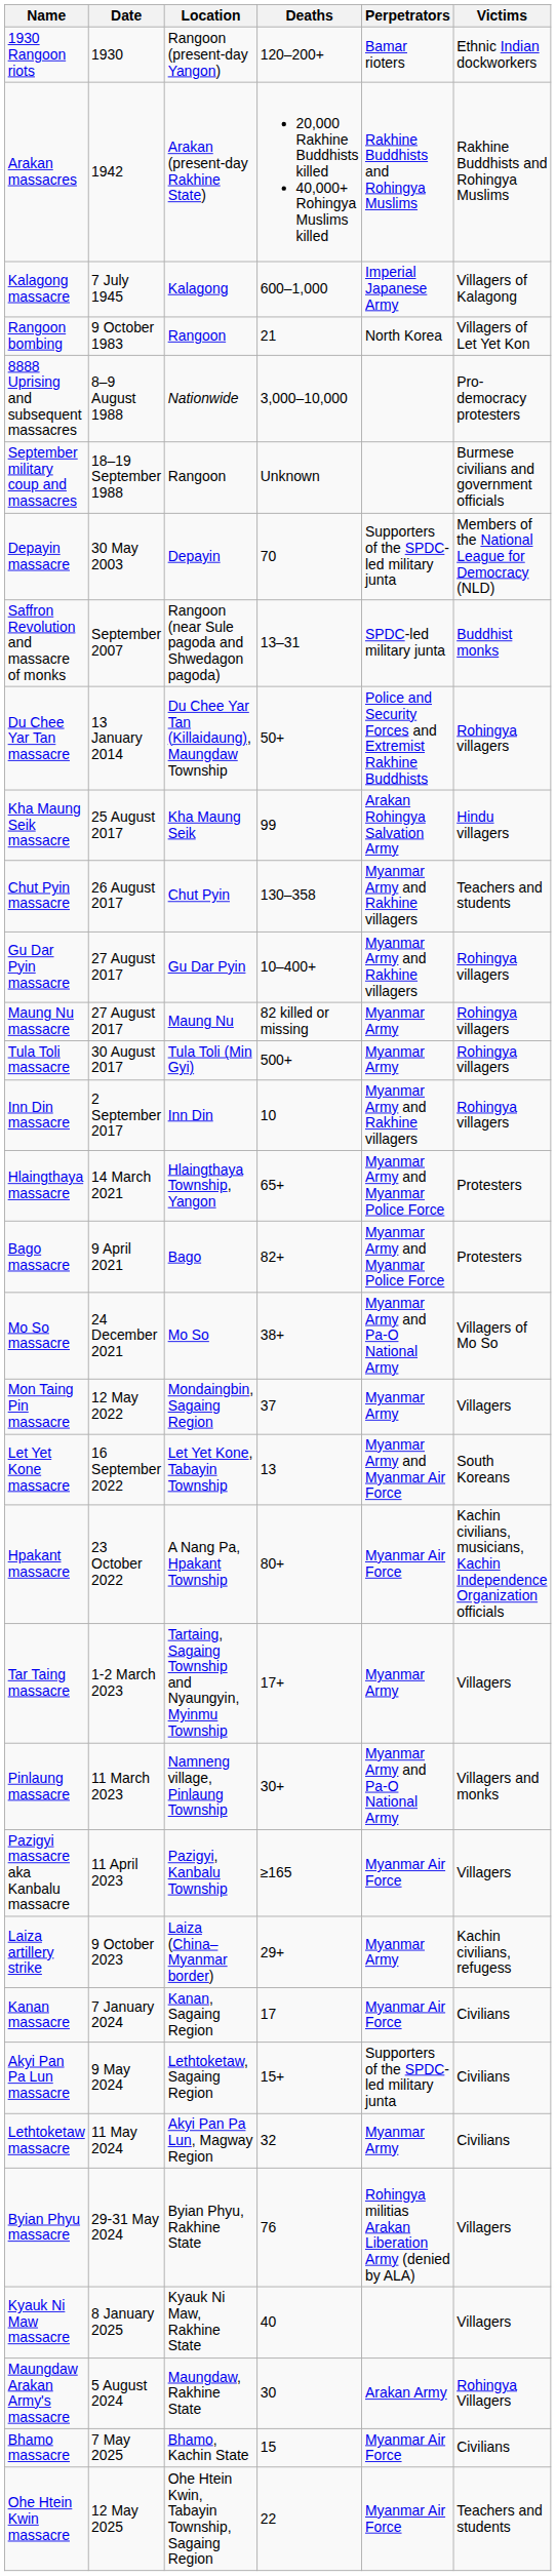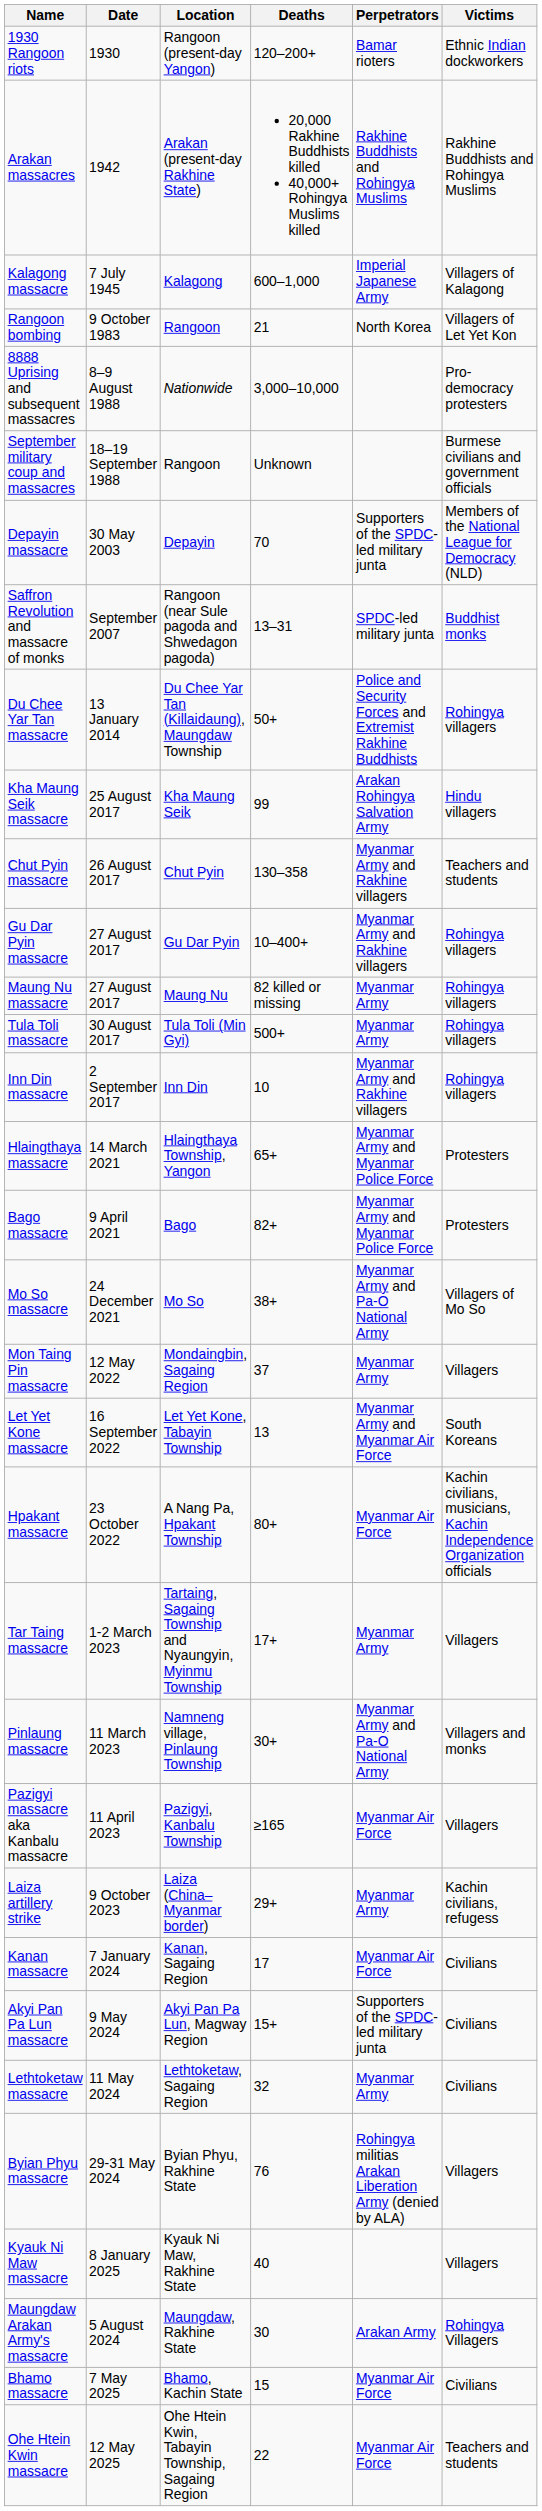 <table class="wikitable sortable">
 <tr>
 <th>Name</th>
 <th>Date</th>
 <th>Location</th>
 <th>Deaths</th>
 <th>Perpetrators</th>
 <th>Victims</th>
 </tr>
 <tr>
 <td><a href='#'>1930 Rangoon riots</a></td>
 <td> 1930</td>
 <td>Rangoon (present-day <a href='#'>Yangon</a>)</td>
 <td> 120–200+</td>
 <td><a href='#'>Bamar</a> rioters</td>
 <td>Ethnic <a href='#'>Indian</a> dockworkers</td>
 </tr>
 <tr>
 <td><a href='#'>Arakan massacres</a></td>
 <td> 1942</td>
 <td><a href='#'>Arakan</a> (present-day <a href='#'>Rakhine State</a>)</td>
 <td><br><ul><li>20,000 Rakhine Buddhists killed</li><li>40,000+ Rohingya Muslims killed</li></ul></td>
 <td><a href='#'>Rakhine</a> <a href='#'>Buddhists</a> and <a href='#'>Rohingya</a> <a href='#'>Muslims</a></td>
 <td>Rakhine Buddhists and Rohingya Muslims</td>
 </tr>
 <tr>
 <td><a href='#'>Kalagong massacre</a></td>
 <td> 7 July 1945</td>
 <td><a href='#'>Kalagong</a></td>
 <td> 600–1,000</td>
 <td> <a href='#'>Imperial Japanese Army</a></td>
 <td>Villagers of Kalagong</td>
 </tr>
 <tr>
 <td><a href='#'>Rangoon bombing</a></td>
 <td> 9 October 1983</td>
 <td><a href='#'>Rangoon</a></td>
 <td> 21</td>
 <td>North Korea</td>
 <td>Villagers of Let Yet Kon</td>
 </tr>
 <tr>
 <td><a href='#'>8888 Uprising</a> and subsequent massacres</td>
 <td> 8–9 August 1988</td>
 <td><em>Nationwide</em></td>
 <td> 3,000–10,000</td>
 <td></td>
 <td>Pro-democracy protesters</td>
 </tr>
 <tr>
 <td><a href='#'>September military coup and massacres</a></td>
 <td> 18–19 September 1988</td>
 <td>Rangoon</td>
 <td>Unknown</td>
 <td></td>
 <td>Burmese civilians and government officials</td>
 </tr>
 <tr>
 <td><a href='#'>Depayin massacre</a></td>
 <td> 30 May 2003</td>
 <td><a href='#'>Depayin</a></td>
 <td> 70</td>
 <td>Supporters of the <a href='#'>SPDC</a>-led military junta</td>
 <td>Members of the <a href='#'>National League for Democracy</a> (NLD)</td>
 </tr>
 <tr>
 <td><a href='#'>Saffron Revolution</a> and massacre of monks</td>
 <td> September 2007</td>
 <td>Rangoon (near Sule pagoda and Shwedagon pagoda)</td>
 <td> 13–31</td>
 <td><a href='#'>SPDC</a>-led military junta</td>
 <td><a href='#'>Buddhist monks</a></td>
 </tr>
 <tr>
 <td><a href='#'>Du Chee Yar Tan massacre</a></td>
 <td> 13 January 2014</td>
 <td><a href='#'>Du Chee Yar Tan (Killaidaung)</a>, <a href='#'>Maungdaw</a> Township</td>
 <td> 50+ </td>
 <td><a href='#'>Police and Security Forces</a> and <a href='#'>Extremist Rakhine Buddhists</a></td>
 <td><a href='#'>Rohingya</a> villagers</td>
 </tr>
 <tr>
 <td><a href='#'>Kha Maung Seik massacre</a></td>
 <td> 25 August 2017</td>
 <td><a href='#'>Kha Maung Seik</a></td>
 <td> 99</td>
 <td><a href='#'>Arakan Rohingya Salvation Army</a></td>
 <td><a href='#'>Hindu</a> villagers</td>
 </tr>
 <tr>
 <td><a href='#'>Chut Pyin massacre</a></td>
 <td> 26 August 2017</td>
 <td><a href='#'>Chut Pyin</a></td>
 <td> 130–358</td>
 <td><a href='#'>Myanmar Army</a> and <a href='#'>Rakhine</a> villagers</td>
 <td>Teachers and students</td>
 </tr>
 <tr>
 <td><a href='#'>Gu Dar Pyin massacre</a></td>
 <td> 27 August 2017</td>
 <td><a href='#'>Gu Dar Pyin</a></td>
 <td> 10–400+</td>
 <td><a href='#'>Myanmar Army</a> and <a href='#'>Rakhine</a> villagers</td>
 <td><a href='#'>Rohingya</a> villagers</td>
 </tr>
 <tr>
 <td><a href='#'>Maung Nu massacre</a></td>
 <td> 27 August 2017</td>
 <td><a href='#'>Maung Nu</a></td>
 <td> 82 killed or missing</td>
 <td><a href='#'>Myanmar Army</a></td>
 <td><a href='#'>Rohingya</a> villagers</td>
 </tr>
 <tr>
 <td><a href='#'>Tula Toli massacre</a></td>
 <td> 30 August 2017</td>
 <td><a href='#'>Tula Toli (Min Gyi)</a></td>
 <td>  500+</td>
 <td><a href='#'>Myanmar Army</a></td>
 <td><a href='#'>Rohingya</a> villagers</td>
 </tr>
 <tr>
 <td><a href='#'>Inn Din massacre</a></td>
 <td> 2 September 2017</td>
 <td><a href='#'>Inn Din</a></td>
 <td> 10</td>
 <td><a href='#'>Myanmar Army</a> and <a href='#'>Rakhine</a> villagers</td>
 <td><a href='#'>Rohingya</a> villagers</td>
 </tr>
 <tr>
 <td><a href='#'>Hlaingthaya massacre</a></td>
 <td>14 March 2021</td>
 <td><a href='#'>Hlaingthaya Township</a>, <a href='#'>Yangon</a></td>
 <td>65+</td>
 <td><a href='#'>Myanmar Army</a> and <a href='#'>Myanmar Police Force</a></td>
 <td>Protesters</td>
 </tr>
 <tr>
 <td><a href='#'>Bago massacre</a></td>
 <td>9 April 2021</td>
 <td><a href='#'>Bago</a></td>
 <td>82+</td>
 <td><a href='#'>Myanmar Army</a> and <a href='#'>Myanmar Police Force</a></td>
 <td>Protesters</td>
 </tr>
 <tr>
 <td><a href='#'>Mo So massacre</a></td>
 <td>24 December 2021</td>
 <td><a href='#'>Mo So</a></td>
 <td>38+</td>
 <td><a href='#'>Myanmar Army</a> and <a href='#'>Pa-O National Army</a></td>
 <td>Villagers of Mo So</td>
 </tr>
 <tr>
 <td><a href='#'>Mon Taing Pin massacre</a></td>
 <td>12 May 2022</td>
 <td><a href='#'>Mondaingbin</a>, <a href='#'>Sagaing Region</a></td>
 <td>37</td>
 <td><a href='#'>Myanmar Army</a></td>
 <td>Villagers</td>
 </tr>
 <tr>
 <td><a href='#'>Let Yet Kone massacre</a></td>
 <td>16 September 2022</td>
 <td><a href='#'>Let Yet Kone</a>, <a href='#'>Tabayin Township</a></td>
 <td>13</td>
 <td><a href='#'>Myanmar Army</a> and <a href='#'>Myanmar Air Force</a></td>
 <td>South Koreans</td>
 </tr>
 <tr>
 <td><a href='#'>Hpakant massacre</a></td>
 <td>23 October 2022</td>
 <td>A Nang Pa, <a href='#'>Hpakant Township</a></td>
 <td>80+</td>
 <td><a href='#'>Myanmar Air Force</a></td>
 <td>Kachin civilians, musicians, <a href='#'>Kachin Independence Organization</a> officials</td>
 </tr>
 <tr>
 <td><a href='#'>Tar Taing massacre</a></td>
 <td>1-2 March 2023</td>
 <td><a href='#'>Tartaing</a>, <a href='#'>Sagaing Township</a> and Nyaungyin, <a href='#'>Myinmu Township</a></td>
 <td>17+</td>
 <td><a href='#'>Myanmar Army</a></td>
 <td>Villagers</td>
 </tr>
 <tr>
 <td><a href='#'>Pinlaung massacre</a></td>
 <td>11 March 2023</td>
 <td><a href='#'>Namneng</a> village, <a href='#'>Pinlaung Township</a></td>
 <td>30+</td>
 <td><a href='#'>Myanmar Army</a> and <a href='#'>Pa-O National Army</a></td>
 <td>Villagers and monks</td>
 </tr>
 <tr>
 <td><a href='#'>Pazigyi massacre</a> aka <br>Kanbalu massacre</td>
 <td>11 April 2023</td>
 <td><a href='#'>Pazigyi</a>, <a href='#'>Kanbalu Township</a></td>
 <td> ≥165</td>
 <td><a href='#'>Myanmar Air Force</a></td>
 <td>Villagers</td>
 </tr>
 <tr>
 <td><a href='#'>Laiza artillery strike</a></td>
 <td>9 October 2023</td>
 <td><a href='#'>Laiza</a> (<a href='#'>China–Myanmar border</a>)</td>
 <td>29+</td>
 <td><a href='#'>Myanmar Army</a></td>
 <td>Kachin civilians, refugess</td>
 </tr>
 <tr>
 <td><a href='#'>Kanan massacre</a></td>
 <td>7 January 2024</td>
 <td><a href='#'>Kanan</a>, Sagaing Region</td>
 <td>17</td>
 <td><a href='#'>Myanmar Air Force</a></td>
 <td>Civilians</td>
 </tr>
 <tr>
 <td><a href='#'>Akyi Pan Pa Lun massacre</a></td>
 <td>9 May 2024</td>
-<td><a href='#'>Lethtoketaw</a>, Sagaing Region</td>
+<td><a href='#'>Akyi Pan Pa Lun</a>, Magway Region</td>
 <td>15+</td>
 <td>Supporters of the <a href='#'>SPDC</a>-led military junta</td>
 <td>Civilians</td>
 </tr>
 <tr>
 <td><a href='#'>Lethtoketaw massacre</a></td>
 <td>11 May 2024</td>
-<td><a href='#'>Akyi Pan Pa Lun</a>, Magway Region</td>
+<td><a href='#'>Lethtoketaw</a>, Sagaing Region</td>
 <td>32</td>
 <td><a href='#'>Myanmar Army</a></td>
 <td>Civilians</td>
 </tr>
 <tr>
 <td><a href='#'>Byian Phyu massacre</a></td>
 <td>29-31 May 2024</td>
 <td>Byian Phyu, Rakhine State</td>
 <td>76</td>
 <td><br> <a href='#'>Rohingya</a> militias<br> <a href='#'>Arakan Liberation Army</a> (denied by ALA)</td>
 <td>Villagers</td>
 </tr>
 <tr>
 <td><a href='#'>Kyauk Ni Maw massacre</a></td>
 <td>8 January 2025</td>
 <td>Kyauk Ni Maw, Rakhine State</td>
 <td>40</td>
 <td></td>
 <td>Villagers</td>
 </tr>
 <tr>
 <td><a href='#'>Maungdaw Arakan Army's massacre</a></td>
 <td>5 August 2024</td>
 <td><a href='#'>Maungdaw</a>, Rakhine State</td>
 <td>30</td>
 <td><a href='#'>Arakan Army</a></td>
 <td><a href='#'>Rohingya</a> Villagers</td>
 </tr>
 <tr>
 <td><a href='#'>Bhamo massacre</a></td>
 <td>7 May 2025</td>
 <td><a href='#'>Bhamo</a>, Kachin State</td>
 <td>15</td>
 <td><a href='#'>Myanmar Air Force</a></td>
 <td>Civilians</td>
 </tr>
 <tr>
 <td><a href='#'>Ohe Htein Kwin massacre</a></td>
 <td>12 May 2025</td>
 <td>Ohe Htein Kwin, Tabayin Township, Sagaing Region</td>
 <td>22</td>
 <td><a href='#'>Myanmar Air Force</a></td>
 <td>Teachers and students</td>
 </tr>
 </table>
